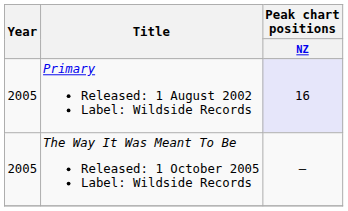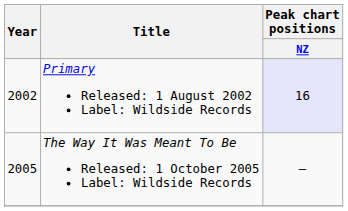 <table class="wikitable plainrowheaders">
 <tr>
 <th rowspan="2">Year</th>
 <th rowspan="2">Title</th>
 <th>Peak chart<br>positions</th>
 </tr>
 <tr>
 <th><small><a href='#'>NZ</a></small></th>
 </tr>
 <tr>
-<td>2005</td>
+<td>2002</td>
 <td><em><a href='#'>Primary</a></em><br><ul><li>Released: 1 August 2002</li><li>Label: Wildside Records</li></ul></td>
 <td align=center style="background: lavender;">16</td>
 </tr>
 <tr>
 <td>2005</td>
 <td><em>The Way It Was Meant To Be</em><br><ul><li>Released: 1 October 2005</li><li>Label: Wildside Records</li></ul></td>
 <td align=center>—</td>
 </tr>
 <tr>
 </tr>
 </table>
